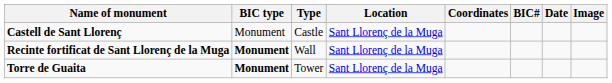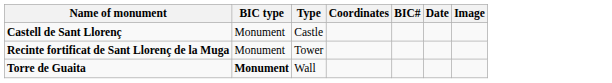 <table class="wikitable">
 <tr>
 <th>Name of monument</th>
 <th>BIC type</th>
 <th>Type</th>
-<th>Location</th>
 <th>Coordinates</th>
 <th>BIC#</th>
 <th>Date</th>
 <th>Image</th>
 </tr>
 <tr>
 <td><strong>Castell de Sant Llorenç</strong></td>
 <td>Monument</td>
 <td>Castle</td>
-<td><a href='#'>Sant Llorenç de la Muga</a></td>
 <td></td>
 <td></td>
 <td></td>
 <td></td>
 </tr>
 <tr>
 <td><strong>Recinte fortificat de Sant Llorenç de la Muga</strong></td>
-<td><strong>Monument</strong></td>
-<td>Wall</td>
-<td><a href='#'>Sant Llorenç de la Muga</a></td>
+<td>Monument</td>
+<td>Tower</td>
 <td></td>
 <td></td>
 <td></td>
 <td></td>
 </tr>
 <tr>
 <td><strong>Torre de Guaita</strong></td>
 <td><strong>Monument</strong></td>
-<td>Tower</td>
-<td><a href='#'>Sant Llorenç de la Muga</a></td>
+<td>Wall</td>
 <td></td>
 <td></td>
 <td></td>
 <td></td>
 </tr>
 </table>
